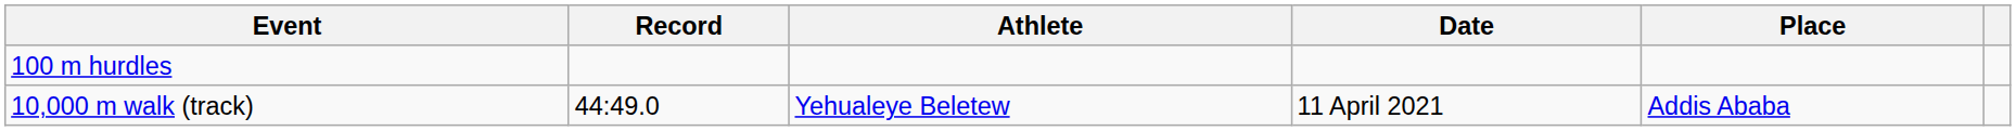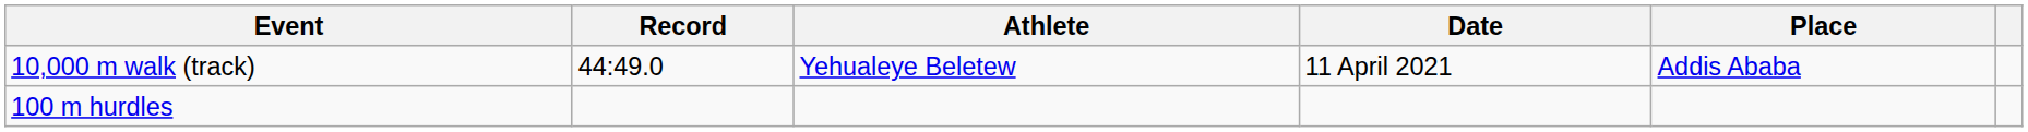 <table class="wikitable" style="font-size:95%; width: 95%;">
 <tr>
 <th>Event</th>
 <th>Record</th>
 <th>Athlete</th>
 <th>Date</th>
 <th>Place</th>
 <th></th>
 </tr>
 <tr>
+<td><a href='#'>10,000 m walk</a> (track)</td>
+<td>44:49.0   </td>
+<td><a href='#'>Yehualeye Beletew</a></td>
+<td>11 April 2021</td>
+<td><a href='#'>Addis Ababa</a></td>
+<td></td>
+</tr>
+<tr>
 <td><a href='#'>100 m hurdles</a></td>
 <td></td>
 <td></td>
 <td></td>
 <td></td>
 <td></td>
 </tr>
-<tr>
-<td><a href='#'>10,000 m walk</a> (track)</td>
-<td>44:49.0   </td>
-<td><a href='#'>Yehualeye Beletew</a></td>
-<td>11 April 2021</td>
-<td><a href='#'>Addis Ababa</a></td>
-<td></td>
-</tr>
 </table>
